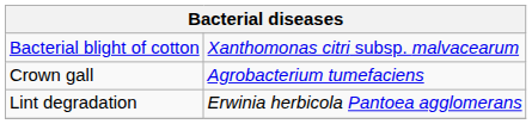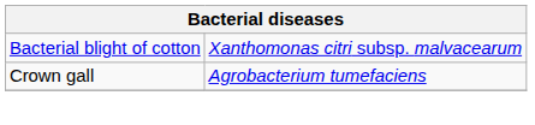 <table class="wikitable" style="clear">
 <tr>
 <th colspan=2><strong>Bacterial diseases</strong><br></th>
 </tr>
 <tr>
 <td><a href='#'>Bacterial blight of cotton</a></td>
 <td><a href='#'><em>Xanthomonas citri</em> subsp. <em>malvacearum</em></a></td>
 </tr>
 <tr>
 <td>Crown gall</td>
 <td><em><a href='#'>Agrobacterium tumefaciens</a></em></td>
 </tr>
 <tr>
-<td>Lint degradation</td>
-<td><em>Erwinia herbicola</em>  <em><a href='#'>Pantoea agglomerans</a></em></td>
-</tr>
-<tr>
 </tr>
 </table>
